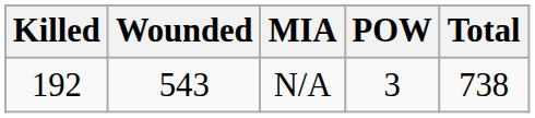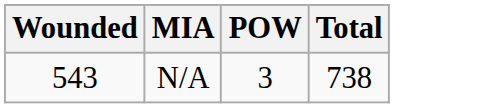 <table class="wikitable" style="text-align:center">
 <tr>
-<th>Killed</th>
 <th>Wounded</th>
 <th>MIA</th>
 <th>POW</th>
 <th>Total</th>
 </tr>
 <tr>
-<td>192</td>
 <td>543</td>
 <td>N/A</td>
 <td>3</td>
 <td>738</td>
 </tr>
 </table>
